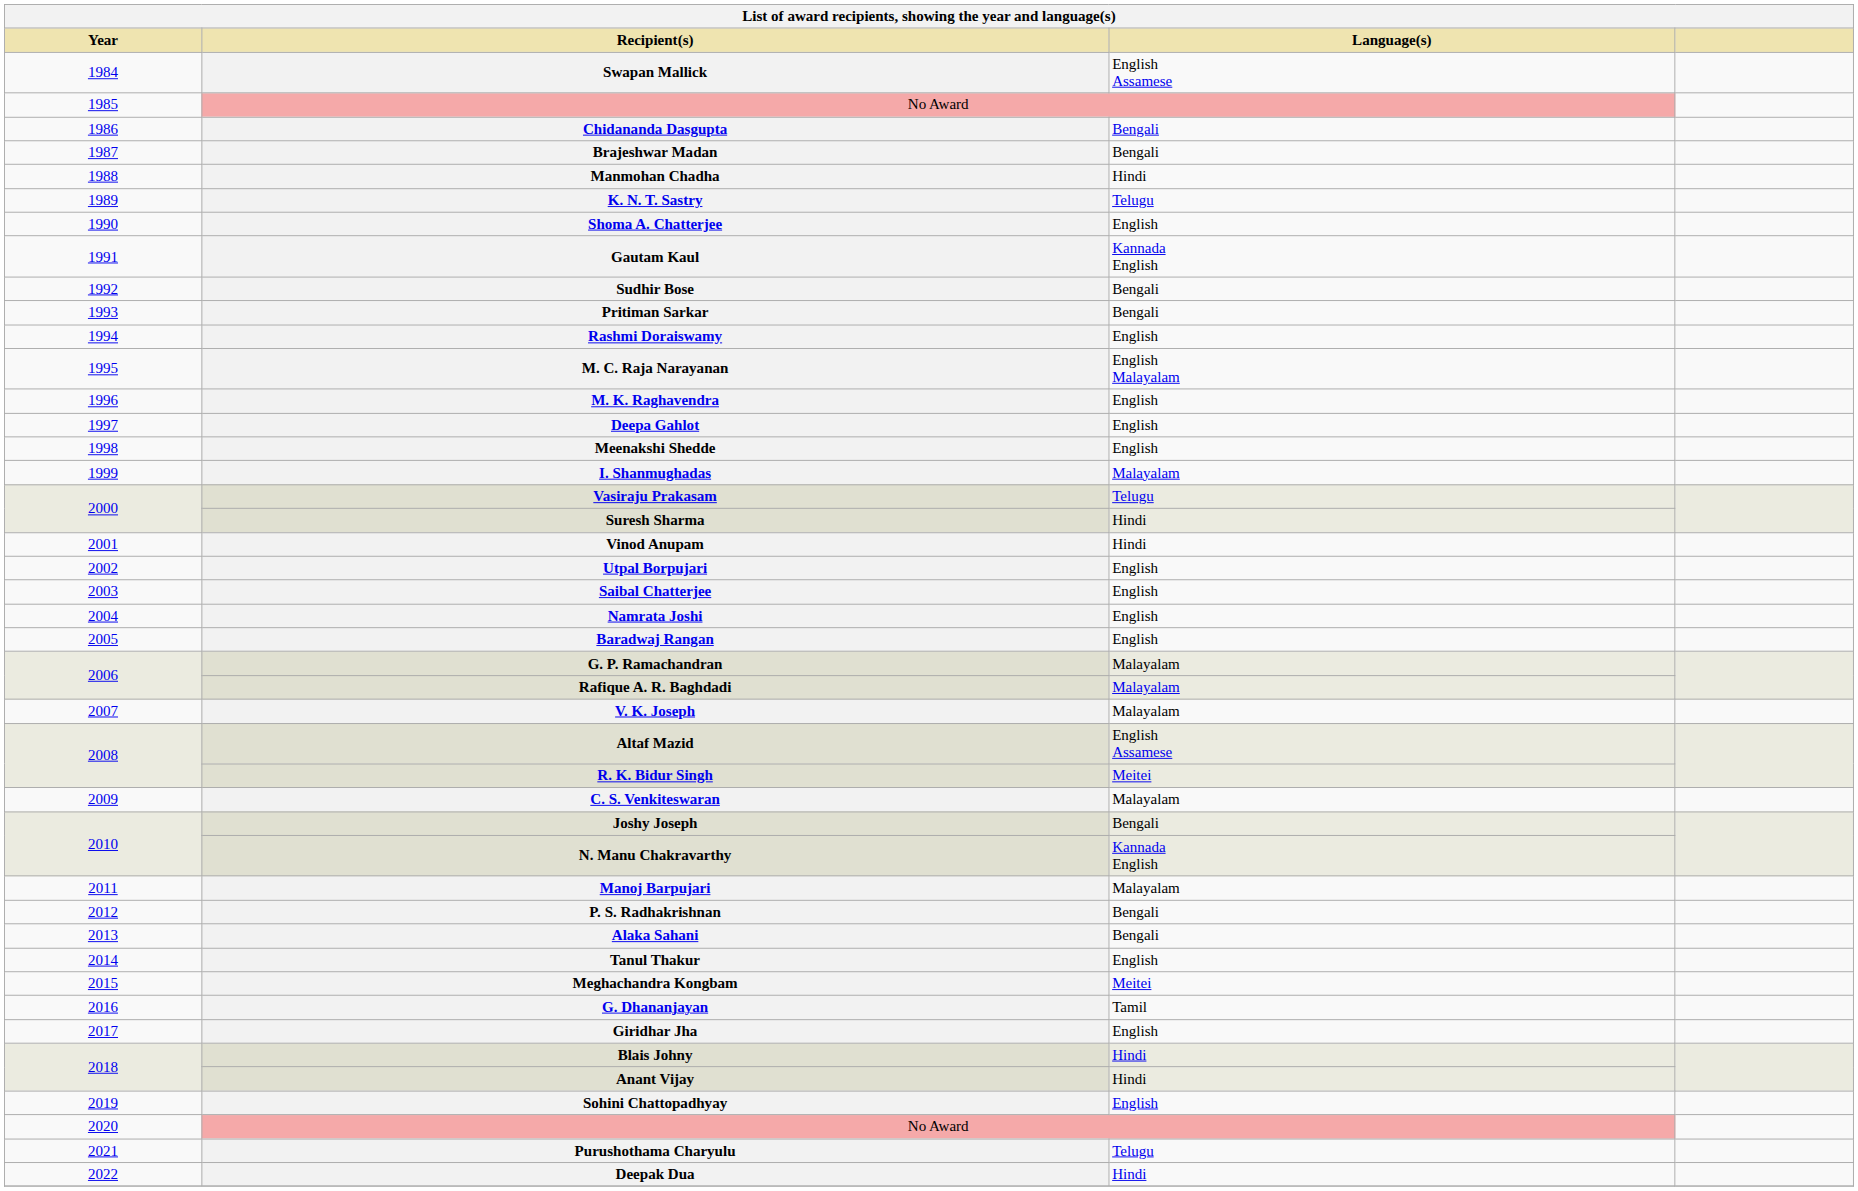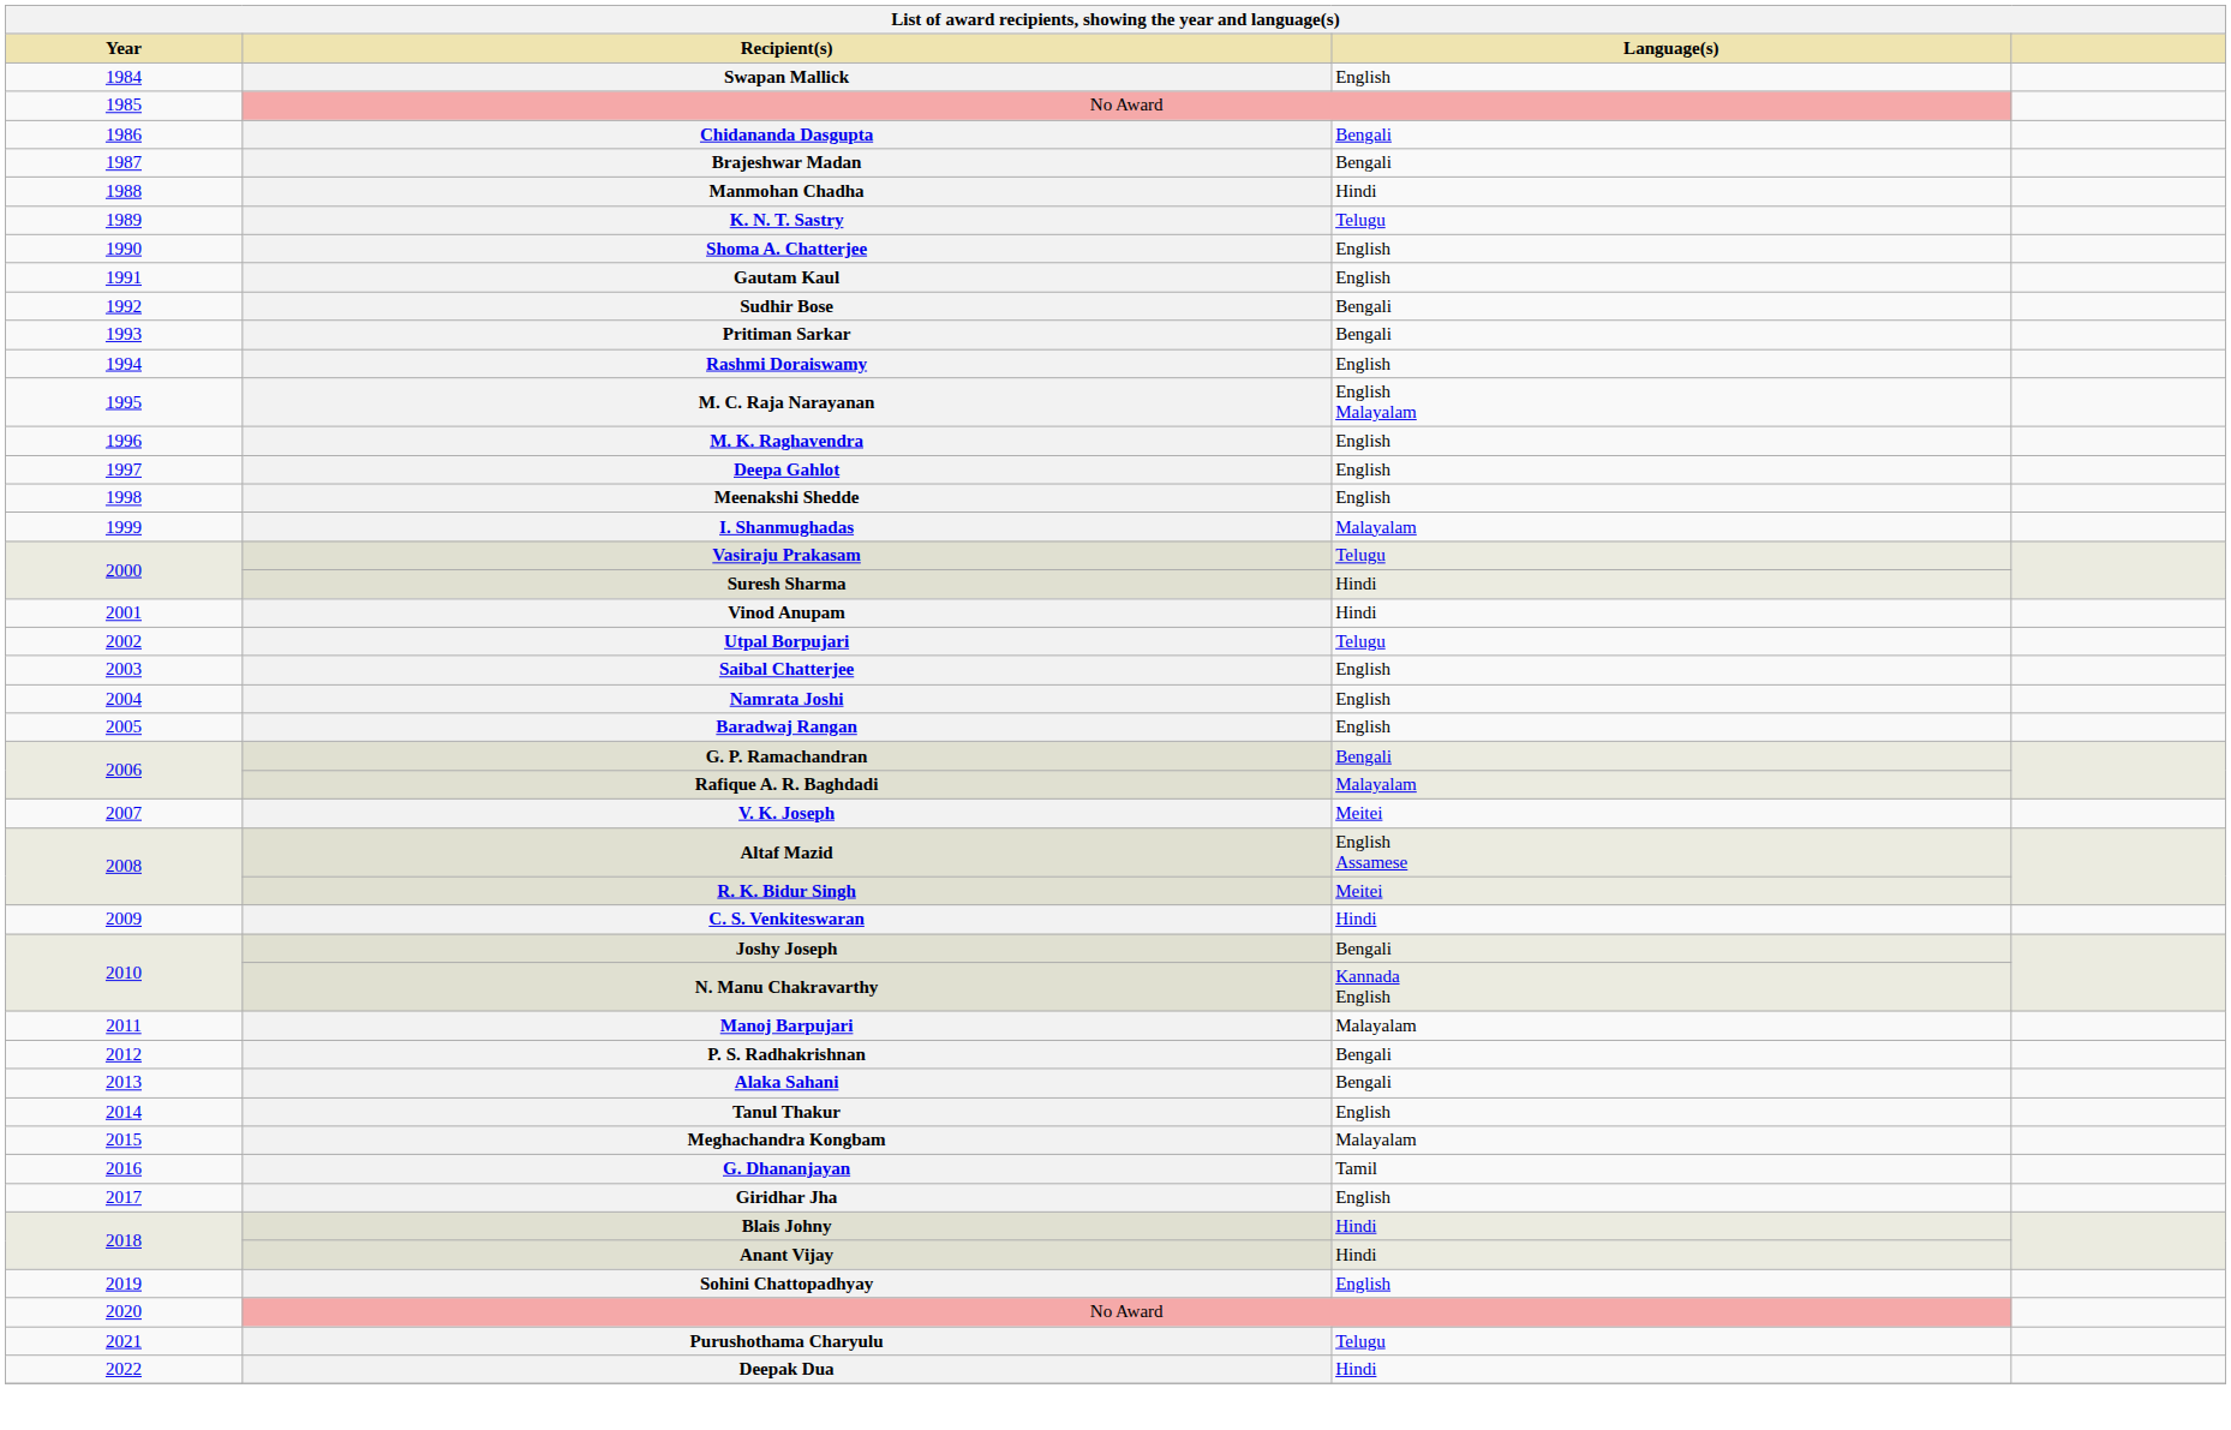 <table class="wikitable sortable plainrowheaders">
 <tr>
 <th colspan="4">List of award recipients, showing the year and language(s)</th>
 </tr>
 <tr>
 <th scope="col" style="background:#efe4b0; width:1%;">Year</th>
 <th scope="col" style="background:#efe4b0; width:5%;">Recipient(s)</th>
 <th scope="col" style="background:#efe4b0; width:3%;">Language(s)</th>
 <th scope="col" style="background-color:#EFE4B0;width:1%;" class="unsortable"></th>
 </tr>
 <tr>
 <td style="text-align:center;"><a href='#'>1984<br></a></td>
 <th scope="row">Swapan Mallick</th>
-<td>English<br><a href='#'>Assamese</a></td>
+<td>English</td>
 <td align="center"></td>
 </tr>
 <tr>
 <td style="text-align:center;"><a href='#'>1985<br></a></td>
 <td colspan="2" style="background:#f5a9a9; text-align:center;">No Award</td>
 <td align="center"></td>
 </tr>
 <tr>
 <td style="text-align:center;"><a href='#'>1986<br></a></td>
 <th scope="row"><a href='#'>Chidananda Dasgupta</a></th>
 <td><a href='#'>Bengali</a></td>
 <td align="center"></td>
 </tr>
 <tr>
 <td style="text-align:center;"><a href='#'>1987<br></a></td>
 <th scope="row">Brajeshwar Madan</th>
 <td>Bengali</td>
 <td align="center"></td>
 </tr>
 <tr>
 <td style="text-align:center;"><a href='#'>1988<br></a></td>
 <th scope="row">Manmohan Chadha</th>
 <td>Hindi</td>
 <td align="center"></td>
 </tr>
 <tr>
 <td style="text-align:center;"><a href='#'>1989<br></a></td>
 <th scope="row"><a href='#'>K. N. T. Sastry</a></th>
 <td><a href='#'>Telugu</a></td>
 <td align="center"></td>
 </tr>
 <tr>
 <td style="text-align:center;"><a href='#'>1990<br></a></td>
 <th scope="row"><a href='#'>Shoma A. Chatterjee</a></th>
 <td>English</td>
 <td align="center"></td>
 </tr>
 <tr>
 <td style="text-align:center;"><a href='#'>1991<br></a></td>
 <th scope="row">Gautam Kaul</th>
-<td><a href='#'>Kannada</a><br>English</td>
+<td>English</td>
 <td align="center"></td>
 </tr>
 <tr>
 <td style="text-align:center;"><a href='#'>1992<br></a></td>
 <th scope="row">Sudhir Bose</th>
 <td>Bengali</td>
 <td align="center"></td>
 </tr>
 <tr>
 <td style="text-align:center;"><a href='#'>1993<br></a></td>
 <th scope="row">Pritiman Sarkar</th>
 <td>Bengali</td>
 <td align="center"></td>
 </tr>
 <tr>
 <td style="text-align:center;"><a href='#'>1994<br></a></td>
 <th scope="row"><a href='#'>Rashmi Doraiswamy</a></th>
 <td>English</td>
 <td align="center"></td>
 </tr>
 <tr>
 <td style="text-align:center;"><a href='#'>1995<br></a></td>
 <th scope="row">M. C. Raja Narayanan</th>
 <td>English<br><a href='#'>Malayalam</a></td>
 <td align="center"></td>
 </tr>
 <tr>
 <td style="text-align:center;"><a href='#'>1996<br></a></td>
 <th scope="row"><a href='#'>M. K. Raghavendra</a></th>
 <td>English</td>
 <td align="center"></td>
 </tr>
 <tr>
 <td style="text-align:center;"><a href='#'>1997<br></a></td>
 <th scope="row"><a href='#'>Deepa Gahlot</a></th>
 <td>English</td>
 <td align="center"></td>
 </tr>
 <tr>
 <td style="text-align:center;"><a href='#'>1998<br></a></td>
 <th scope="row">Meenakshi Shedde</th>
 <td>English</td>
 <td align="center"></td>
 </tr>
 <tr>
 <td style="text-align:center;"><a href='#'>1999<br></a></td>
 <th scope="row"><a href='#'>I. Shanmughadas</a></th>
 <td><a href='#'>Malayalam</a></td>
 <td align="center"></td>
 </tr>
 <tr style="background:#ebebe0;">
 <td rowspan="2" style="text-align:center;"><a href='#'>2000<br></a></td>
 <th scope="row" style="background:#e0e0d1;"><a href='#'>Vasiraju Prakasam</a></th>
 <td><a href='#'>Telugu</a></td>
 <td align="center" rowspan="2"></td>
 </tr>
 <tr style="background:#ebebe0;">
 <th scope="row" style="background:#e0e0d1;">Suresh Sharma</th>
 <td>Hindi</td>
 </tr>
 <tr>
 <td style="text-align:center;"><a href='#'>2001<br></a></td>
 <th scope="row">Vinod Anupam</th>
 <td>Hindi</td>
 <td align="center"></td>
 </tr>
 <tr>
 <td style="text-align:center;"><a href='#'>2002<br></a></td>
 <th scope="row"><a href='#'>Utpal Borpujari</a></th>
-<td>English</td>
+<td><a href='#'>Telugu</a></td>
 <td align="center"></td>
 </tr>
 <tr>
 <td style="text-align:center;"><a href='#'>2003<br></a></td>
 <th scope="row"><a href='#'>Saibal Chatterjee</a></th>
 <td>English</td>
 <td align="center"></td>
 </tr>
 <tr>
 <td style="text-align:center;"><a href='#'>2004<br></a></td>
 <th scope="row"><a href='#'>Namrata Joshi</a></th>
 <td>English</td>
 <td align="center"></td>
 </tr>
 <tr>
 <td style="text-align:center;"><a href='#'>2005<br></a></td>
 <th scope="row"><a href='#'>Baradwaj Rangan</a></th>
 <td>English</td>
 <td align="center"></td>
 </tr>
 <tr style="background:#ebebe0;">
 <td rowspan="2" style="text-align:center;"><a href='#'>2006<br></a></td>
 <th scope="row" style="background:#e0e0d1;">G. P. Ramachandran</th>
-<td>Malayalam</td>
+<td><a href='#'>Bengali</a></td>
 <td align="center" rowspan="2"></td>
 </tr>
 <tr style="background:#ebebe0;">
 <th scope="row" style="background:#e0e0d1;">Rafique A. R. Baghdadi</th>
 <td><a href='#'>Malayalam</a></td>
 </tr>
 <tr>
 <td style="text-align:center;"><a href='#'>2007<br></a></td>
 <th scope="row"><a href='#'>V. K. Joseph</a></th>
-<td>Malayalam</td>
+<td><a href='#'>Meitei</a></td>
 <td align="center"></td>
 </tr>
 <tr style="background:#ebebe0;">
 <td rowspan="2" style="text-align:center;"><a href='#'>2008<br></a></td>
 <th scope="row" style="background:#e0e0d1;">Altaf Mazid</th>
 <td>English<br><a href='#'>Assamese</a></td>
 <td align="center" rowspan="2"></td>
 </tr>
 <tr style="background:#ebebe0;">
 <th scope="row" style="background:#e0e0d1;"><a href='#'>R. K. Bidur Singh</a></th>
 <td><a href='#'>Meitei</a></td>
 </tr>
 <tr>
 <td style="text-align:center;"><a href='#'>2009<br></a></td>
 <th scope="row"><a href='#'>C. S. Venkiteswaran</a></th>
-<td>Malayalam</td>
+<td><a href='#'>Hindi</a></td>
 <td align="center"></td>
 </tr>
 <tr style="background:#ebebe0;">
 <td rowspan="2" style="text-align:center;"><a href='#'>2010<br></a></td>
 <th scope="row" style="background:#e0e0d1;">Joshy Joseph</th>
 <td>Bengali</td>
 <td align="center" rowspan="2"></td>
 </tr>
 <tr style="background:#ebebe0;">
 <th scope="row" style="background:#e0e0d1;">N. Manu Chakravarthy</th>
 <td><a href='#'>Kannada</a><br>English</td>
 </tr>
 <tr>
 <td style="text-align:center;"><a href='#'>2011<br></a></td>
 <th scope="row"><a href='#'>Manoj Barpujari</a></th>
 <td>Malayalam</td>
 <td align="center"></td>
 </tr>
 <tr>
 <td style="text-align:center;"><a href='#'>2012<br></a></td>
 <th scope="row">P. S. Radhakrishnan</th>
 <td>Bengali</td>
 <td align="center"></td>
 </tr>
 <tr>
 <td style="text-align:center;"><a href='#'>2013<br></a></td>
 <th scope="row"><a href='#'>Alaka Sahani</a></th>
 <td>Bengali</td>
 <td align="center"></td>
 </tr>
 <tr>
 <td style="text-align:center;"><a href='#'>2014<br></a></td>
 <th scope="row">Tanul Thakur</th>
 <td>English</td>
 <td align="center"></td>
 </tr>
 <tr>
 <td style="text-align:center;"><a href='#'>2015<br></a></td>
 <th scope="row">Meghachandra Kongbam</th>
-<td><a href='#'>Meitei</a></td>
+<td>Malayalam</td>
 <td align= "center"></td>
 </tr>
 <tr>
 <td style="text-align:center;"><a href='#'>2016<br></a></td>
 <th scope="row"><a href='#'>G. Dhananjayan</a></th>
 <td>Tamil</td>
 <td align= "center"></td>
 </tr>
 <tr>
 <td style="text-align:center;"><a href='#'>2017<br></a></td>
 <th scope="row">Giridhar Jha</th>
 <td>English</td>
 <td align= "center"></td>
 </tr>
 <tr style="background:#ebebe0;">
 <td rowspan="2" style="text-align:center;"><a href='#'>2018<br></a></td>
 <th scope="row" style="background:#e0e0d1;">Blais Johny</th>
 <td><a href='#'>Hindi</a></td>
 <td align="center" rowspan="2"></td>
 </tr>
 <tr style="background:#ebebe0;">
 <th scope="row" style="background:#e0e0d1;">Anant Vijay</th>
 <td>Hindi</td>
 </tr>
 <tr>
 <td style="text-align:center;"><a href='#'>2019<br></a></td>
 <th scope="row">Sohini Chattopadhyay</th>
 <td><a href='#'>English</a></td>
 <td align= "center"></td>
 </tr>
 <tr>
 <td style="text-align:center;"><a href='#'>2020<br></a></td>
 <td colspan="2" style="background:#f5a9a9; text-align:center;">No Award</td>
 <td align= "center"></td>
 </tr>
 <tr>
 <td style="text-align:center;"><a href='#'>2021<br></a></td>
 <th scope="row">Purushothama Charyulu</th>
 <td><a href='#'>Telugu</a></td>
 <td align= "center"></td>
 </tr>
 <tr>
 <td style="text-align:center;"><a href='#'>2022<br></a></td>
 <th scope="row">Deepak Dua</th>
 <td><a href='#'>Hindi</a></td>
 <td align= "center"></td>
 </tr>
 <tr>
 </tr>
 </table>
